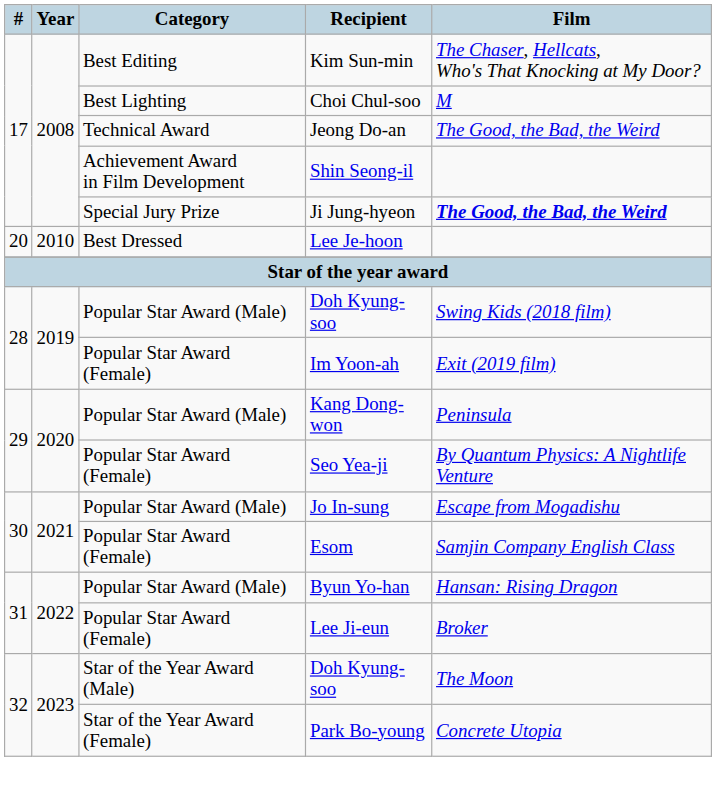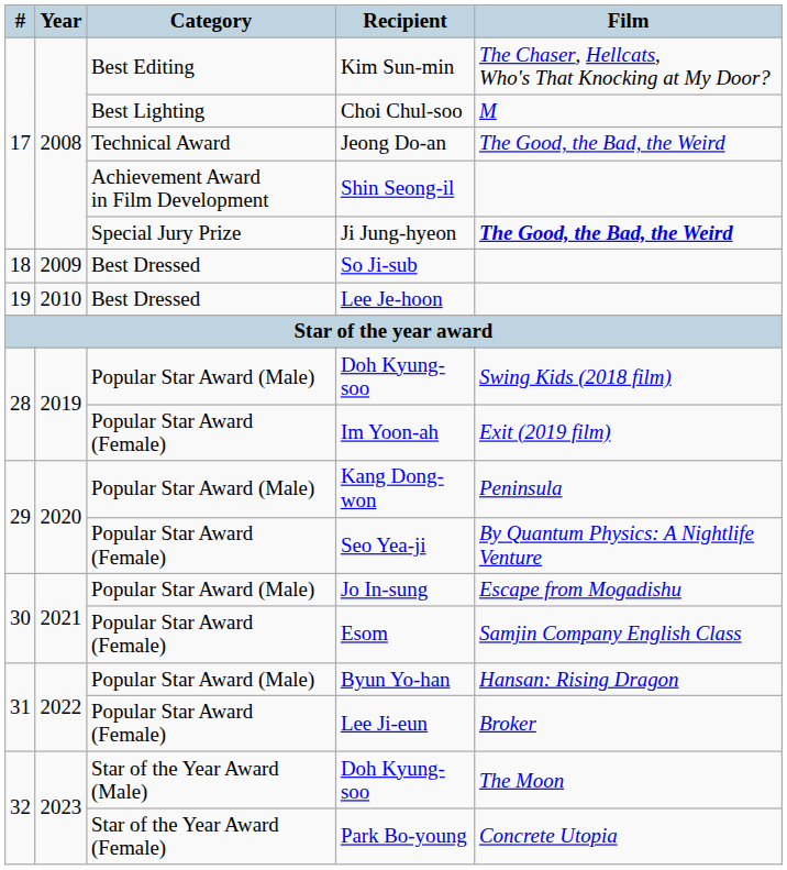 <table class="wikitable" style="width:600px">
 <tr>
 <th style="background:#BED5E1; width:10px">#</th>
 <th style="background:#BED5E1; width:10px">Year</th>
 <th style="background:#BED5E1;">Category</th>
 <th style="background:#BED5E1;">Recipient</th>
 <th style="background:#BED5E1;">Film</th>
 </tr>
 <tr>
 <td rowspan=5>17</td>
 <td rowspan=5>2008</td>
 <td>Best Editing</td>
 <td>Kim Sun-min</td>
 <td><em><a href='#'>The Chaser</a></em>, <em><a href='#'>Hellcats</a></em>, <br> <em>Who's That Knocking at My Door?</em></td>
 </tr>
 <tr>
 <td>Best Lighting</td>
 <td>Choi Chul-soo</td>
 <td><em><a href='#'>M</a></em></td>
 </tr>
 <tr>
 <td>Technical Award</td>
 <td>Jeong Do-an</td>
 <td><em><a href='#'>The Good, the Bad, the Weird</a></em></td>
 </tr>
 <tr>
 <td>Achievement Award <br> in Film Development</td>
 <td><a href='#'>Shin Seong-il</a></td>
 <td></td>
 </tr>
 <tr>
 <td>Special Jury Prize</td>
 <td>Ji Jung-hyeon</td>
 <td><strong><em><a href='#'>The Good, the Bad, the Weird</a></em></strong></td>
 </tr>
 <tr>
-<td>20</td>
+<td>18</td>
+<td>2009</td>
+<td>Best Dressed </td>
+<td><a href='#'>So Ji-sub</a></td>
+<td></td>
+</tr>
+<tr>
+<td>19</td>
 <td>2010</td>
 <td>Best Dressed </td>
 <td><a href='#'>Lee Je-hoon</a></td>
 <td></td>
 </tr>
 <tr>
 </tr>
 <tr>
 <th colspan="5" style="background:#BED5E1;"><strong>Star of the year award</strong></th>
 </tr>
 <tr>
 <td rowspan="2">28</td>
 <td rowspan="2">2019</td>
 <td>Popular Star Award (Male)</td>
 <td><a href='#'>Doh Kyung-soo</a></td>
 <td><em><a href='#'>Swing Kids (2018 film)</a></em></td>
 </tr>
 <tr>
 <td>Popular Star Award (Female)</td>
 <td><a href='#'>Im Yoon-ah</a></td>
 <td><em><a href='#'>Exit (2019 film)</a></em></td>
 </tr>
 <tr>
 <td rowspan="2">29</td>
 <td rowspan="2">2020</td>
 <td>Popular Star Award (Male)</td>
 <td><a href='#'>Kang Dong-won</a></td>
 <td><em><a href='#'>Peninsula</a></em></td>
 </tr>
 <tr>
 <td>Popular Star Award (Female)</td>
 <td><a href='#'>Seo Yea-ji</a></td>
 <td><em><a href='#'>By Quantum Physics: A Nightlife Venture</a></em></td>
 </tr>
 <tr>
 <td rowspan="2">30</td>
 <td rowspan="2">2021</td>
 <td>Popular Star Award (Male)</td>
 <td><a href='#'>Jo In-sung</a></td>
 <td><em><a href='#'>Escape from Mogadishu</a></em></td>
 </tr>
 <tr>
 <td>Popular Star Award (Female)</td>
 <td><a href='#'>Esom</a></td>
 <td><em><a href='#'>Samjin Company English Class</a></em></td>
 </tr>
 <tr>
 <td rowspan="2">31</td>
 <td rowspan="2">2022</td>
 <td>Popular Star Award (Male)</td>
 <td><a href='#'>Byun Yo-han</a></td>
 <td><em><a href='#'>Hansan: Rising Dragon</a></em></td>
 </tr>
 <tr>
 <td>Popular Star Award (Female)</td>
 <td><a href='#'>Lee Ji-eun</a></td>
 <td><em><a href='#'>Broker</a></em></td>
 </tr>
 <tr>
 <td rowspan="2">32</td>
 <td rowspan="2">2023</td>
 <td>Star of the Year Award (Male)</td>
 <td><a href='#'>Doh Kyung-soo</a></td>
 <td><em><a href='#'>The Moon</a></em></td>
 </tr>
 <tr>
 <td>Star of the Year Award (Female)</td>
 <td><a href='#'>Park Bo-young</a></td>
 <td><em><a href='#'>Concrete Utopia</a></em></td>
 </tr>
 </table>
